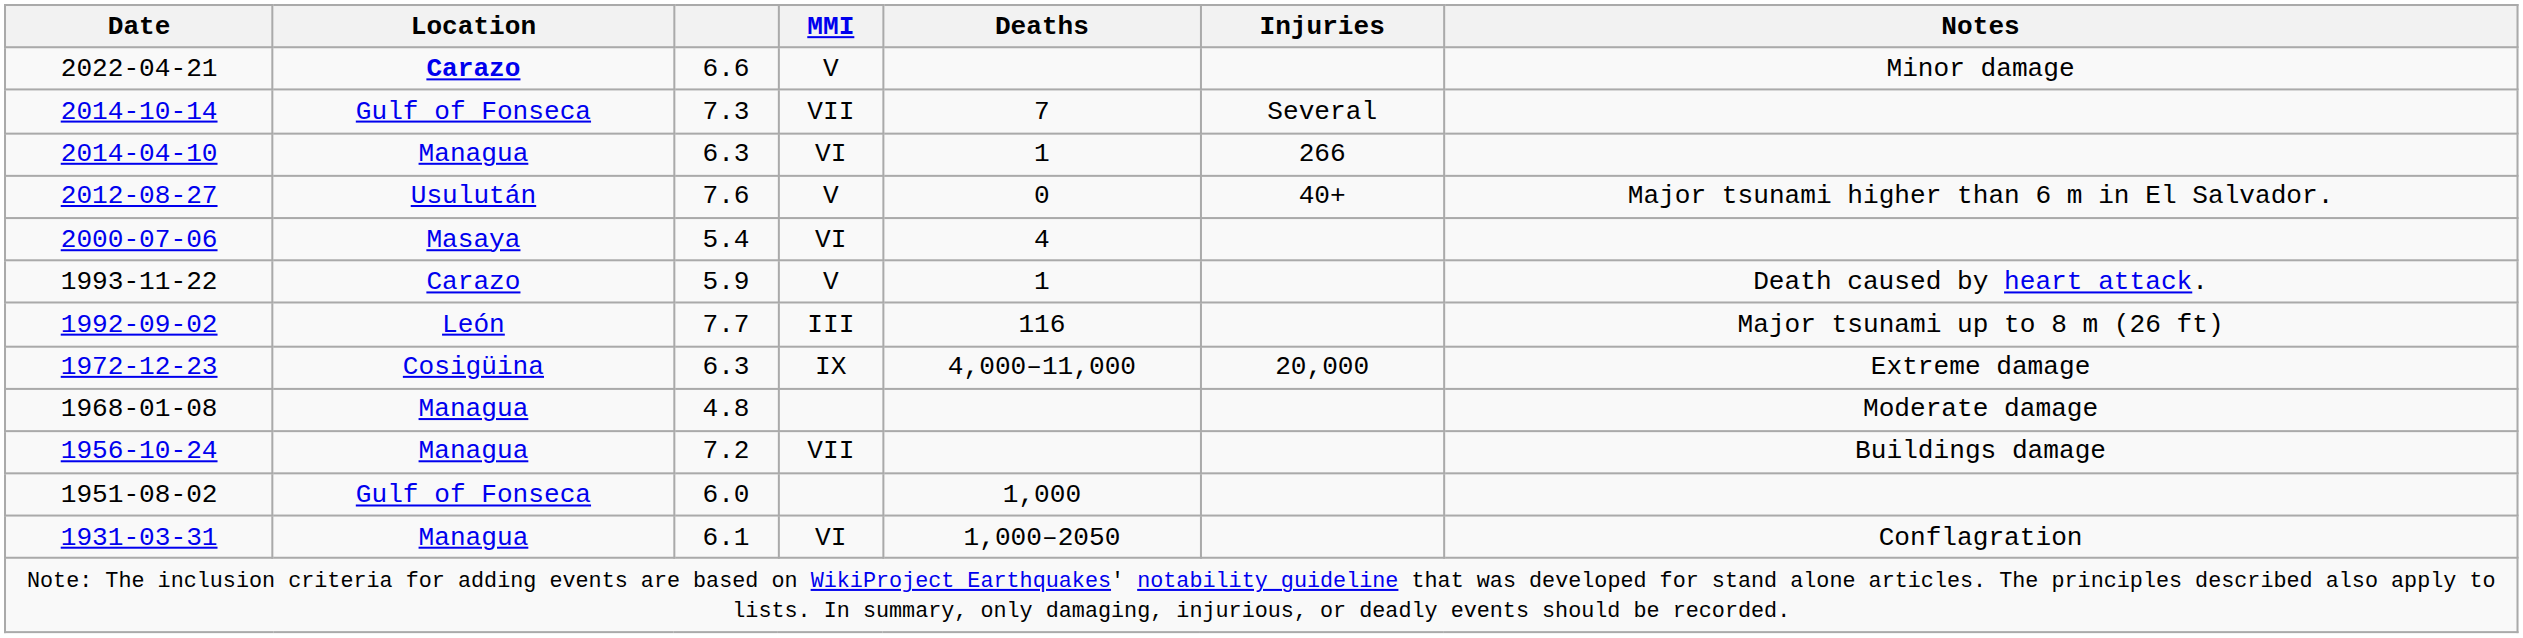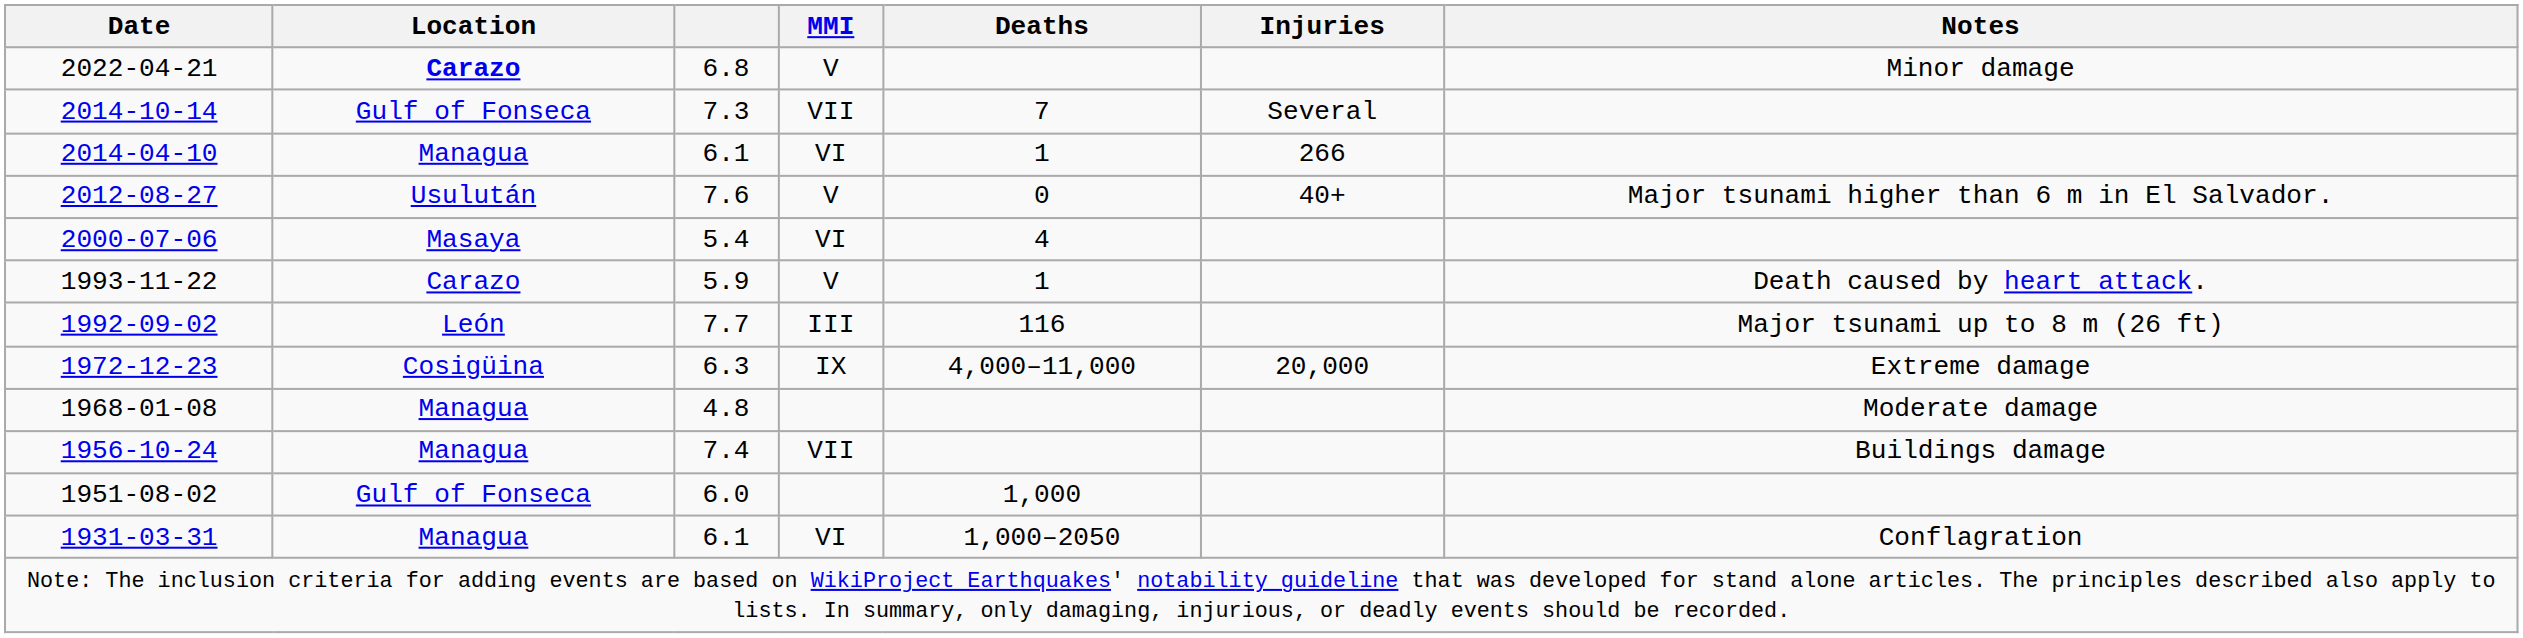 <table class="wikitable sortable" style="text-align: center;">
 <tr>
 <th>Date</th>
 <th>Location</th>
 <th></th>
 <th><a href='#'>MMI</a></th>
 <th>Deaths</th>
 <th>Injuries</th>
 <th>Notes</th>
 </tr>
 <tr>
 <td>2022-04-21</td>
 <td><strong><a href='#'>Carazo</a></strong></td>
-<td>6.6 </td>
+<td>6.8 </td>
 <td>V</td>
 <td></td>
 <td></td>
 <td>Minor damage</td>
 </tr>
 <tr>
 <td><a href='#'>2014-10-14</a></td>
 <td><a href='#'>Gulf of Fonseca</a></td>
 <td>7.3 </td>
 <td>VII</td>
 <td>7</td>
 <td>Several</td>
 <td></td>
 </tr>
 <tr>
 <td><a href='#'>2014-04-10</a></td>
 <td><a href='#'>Managua</a></td>
-<td>6.3 </td>
+<td>6.1 </td>
 <td>VI</td>
 <td>1</td>
 <td>266</td>
 <td></td>
 </tr>
 <tr>
 <td><a href='#'>2012-08-27</a></td>
 <td><a href='#'>Usulután</a></td>
 <td>7.6 </td>
 <td>V</td>
 <td>0</td>
 <td>40+</td>
 <td>Major tsunami higher than 6 m in El Salvador.</td>
 </tr>
 <tr>
 <td><a href='#'>2000-07-06</a></td>
 <td><a href='#'>Masaya</a></td>
 <td>5.4 </td>
 <td>VI</td>
 <td>4</td>
 <td></td>
 <td></td>
 </tr>
 <tr>
 <td>1993-11-22</td>
 <td><a href='#'>Carazo</a></td>
 <td>5.9 </td>
 <td>V</td>
 <td>1</td>
 <td></td>
 <td>Death caused by <a href='#'>heart attack</a>.</td>
 </tr>
 <tr>
 <td><a href='#'>1992-09-02</a></td>
 <td><a href='#'>León</a></td>
 <td>7.7 </td>
 <td>III</td>
 <td>116</td>
 <td></td>
 <td>Major tsunami up to 8 m (26 ft)</td>
 </tr>
 <tr>
 <td><a href='#'>1972-12-23</a></td>
 <td><a href='#'>Cosigüina</a></td>
 <td>6.3 </td>
 <td>IX</td>
 <td>4,000–11,000</td>
 <td>20,000</td>
 <td>Extreme damage</td>
 </tr>
 <tr>
 <td>1968-01-08</td>
 <td><a href='#'>Managua</a></td>
 <td>4.8 </td>
 <td></td>
 <td></td>
 <td></td>
 <td>Moderate damage</td>
 </tr>
 <tr>
 <td><a href='#'>1956-10-24</a></td>
 <td><a href='#'>Managua</a></td>
-<td>7.2 </td>
+<td>7.4 </td>
 <td>VII</td>
 <td></td>
 <td></td>
 <td>Buildings damage</td>
 </tr>
 <tr>
 <td>1951-08-02</td>
 <td><a href='#'>Gulf of Fonseca</a></td>
 <td>6.0</td>
 <td></td>
 <td>1,000</td>
 <td></td>
 <td></td>
 </tr>
 <tr>
 <td><a href='#'>1931-03-31</a></td>
 <td><a href='#'>Managua</a></td>
 <td>6.1 </td>
 <td>VI</td>
 <td>1,000–2050</td>
 <td></td>
 <td>Conflagration</td>
 </tr>
 <tr class="sortbottom">
 <td colspan="11" style="text-align: center;"><small>Note: The inclusion criteria for adding events are based on <a href='#'>WikiProject Earthquakes</a>' <a href='#'>notability guideline</a> that was developed for stand alone articles. The principles described also apply to lists. In summary, only damaging, injurious, or deadly events should be recorded.</small></td>
 </tr>
 </table>
